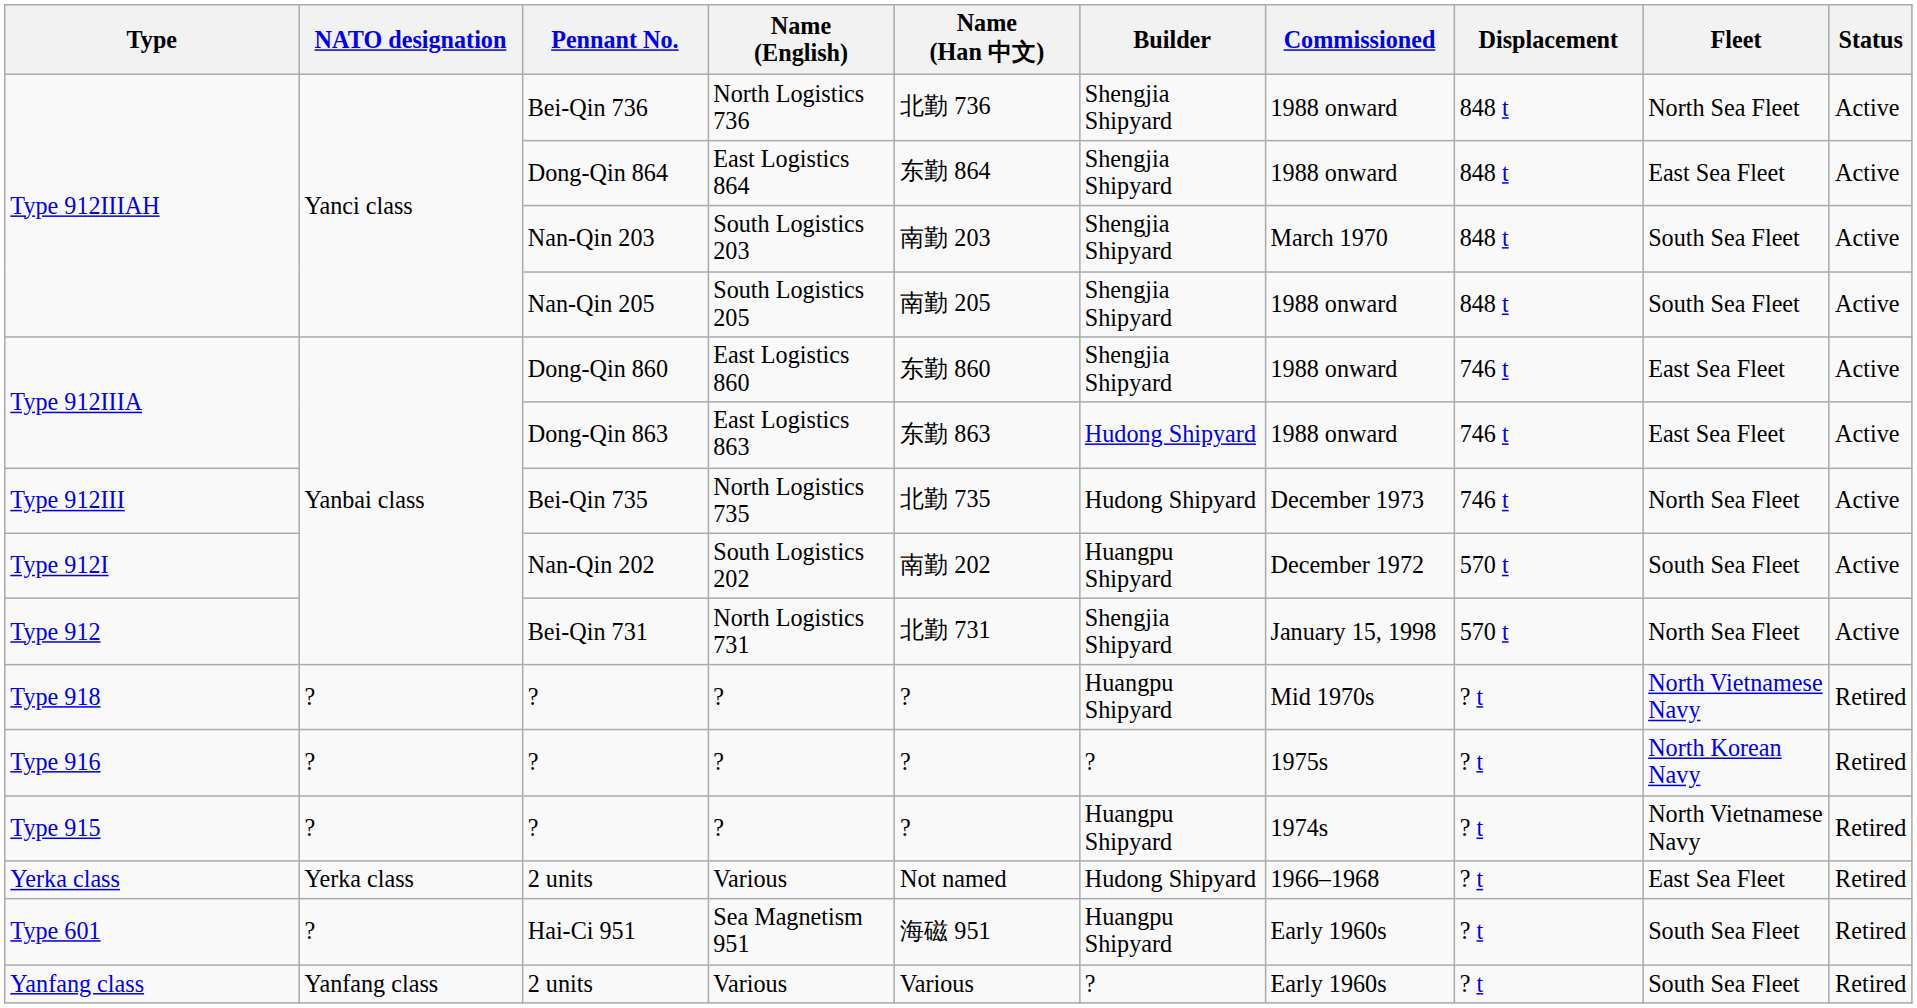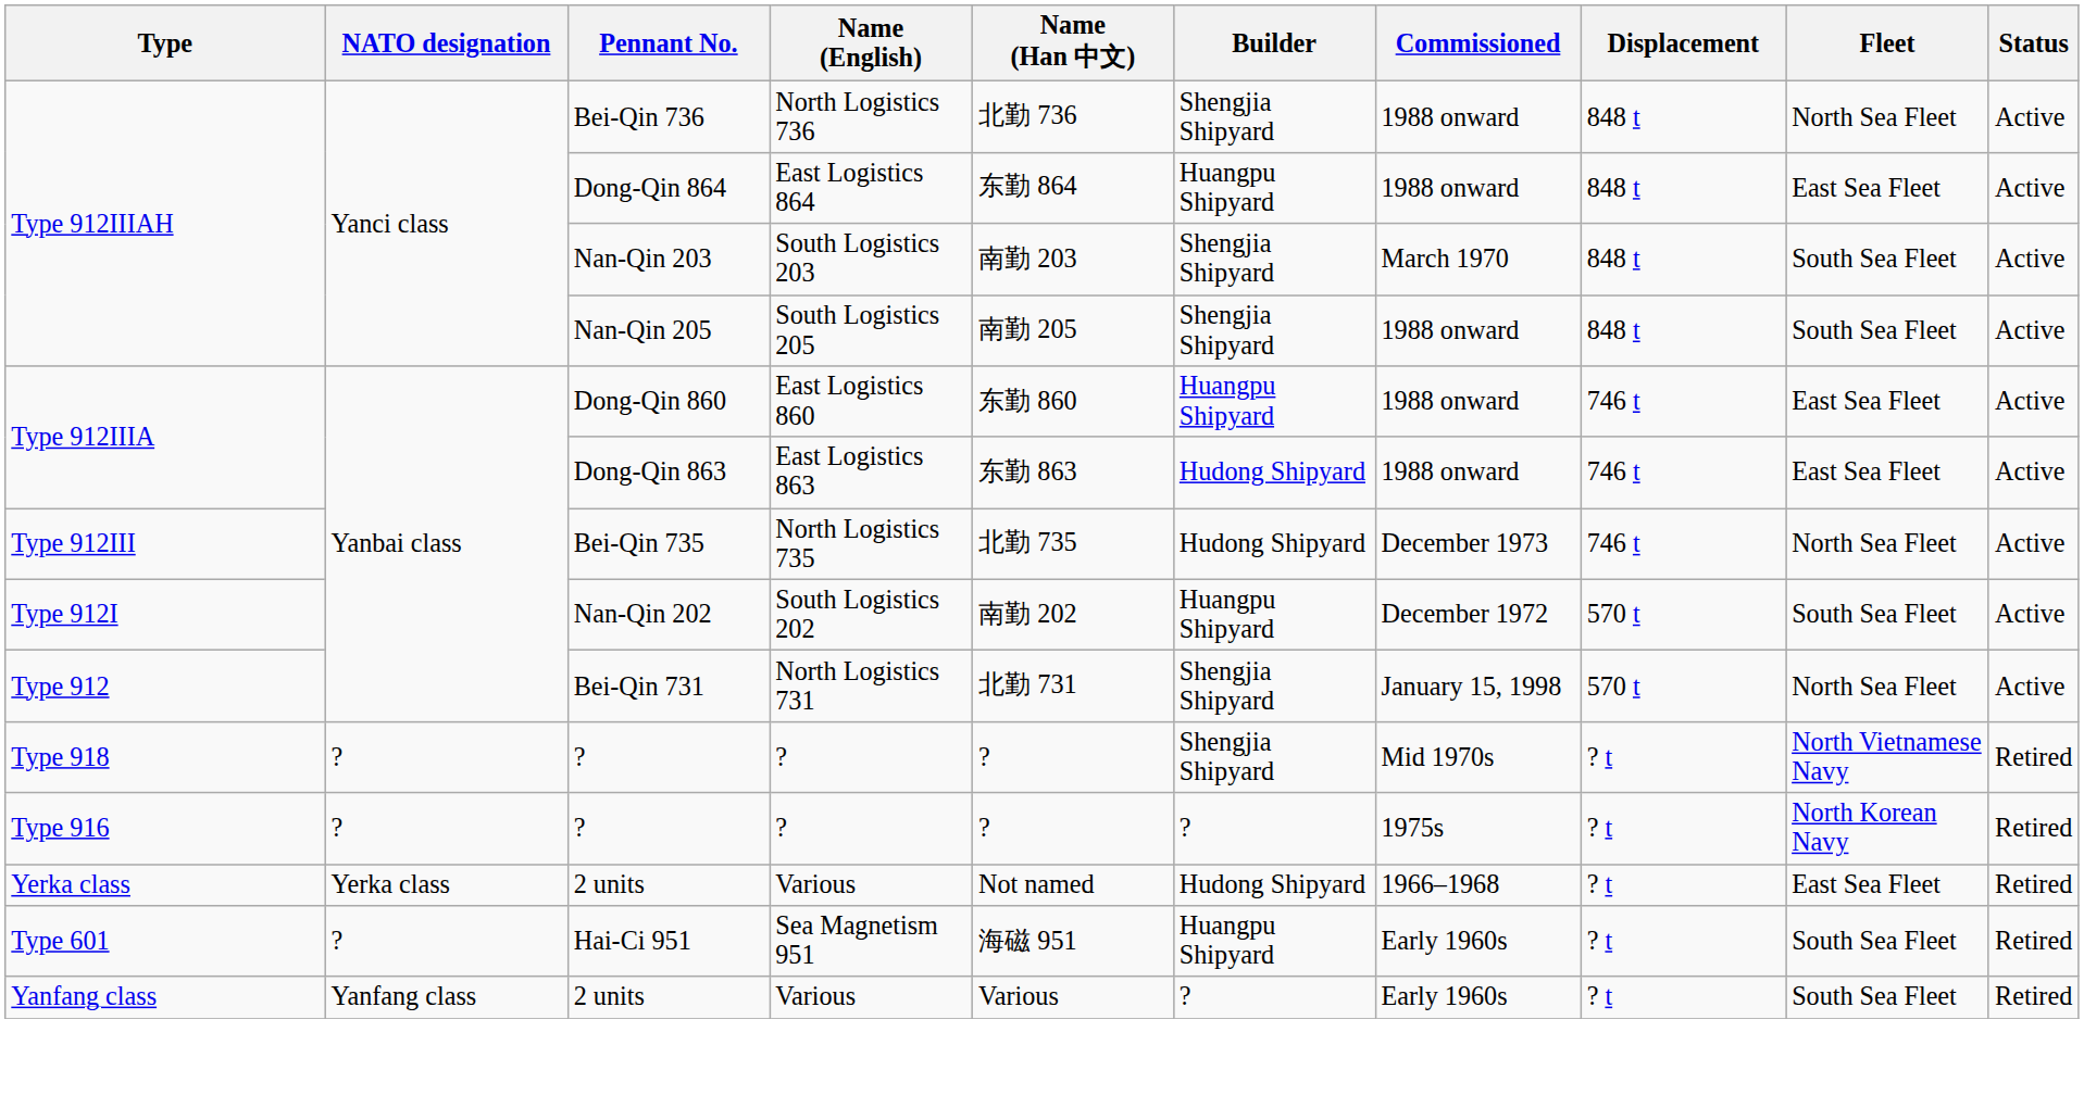 <table class="wikitable sortable"  style="margin:auto; width:100%;">
 <tr>
 <th style="text-align:center; width:16%;">Type</th>
 <th style="text-align:center; width:12%;"><a href='#'>NATO designation</a></th>
 <th style="text-align:center; width:10%;"><a href='#'>Pennant No.</a></th>
 <th style="text-align:center; width:10%;">Name<br>(English)</th>
 <th style="text-align:center; width:10%;">Name<br>(Han 中文)</th>
 <th style="text-align:center; width:10%;">Builder</th>
 <th style="text-align:center; width:10%;"><a href='#'>Commissioned</a></th>
 <th style="text-align:center; width:10%;">Displacement</th>
 <th style="text-align:center; width:10%;">Fleet</th>
 <th style="text-align:center; width:10%;">Status</th>
 </tr>
 <tr>
 <td rowspan="4"><a href='#'>Type 912IIIAH</a></td>
 <td rowspan="4">Yanci class</td>
 <td>Bei-Qin 736</td>
 <td>North Logistics 736</td>
 <td>北勤 736</td>
 <td>Shengjia Shipyard</td>
 <td>1988 onward</td>
 <td>848 <a href='#'>t</a></td>
 <td>North Sea Fleet</td>
 <td><span>Active</span></td>
 </tr>
 <tr>
 <td>Dong-Qin 864</td>
 <td>East Logistics 864</td>
 <td>东勤 864</td>
-<td>Shengjia Shipyard</td>
+<td>Huangpu Shipyard</td>
 <td>1988 onward</td>
 <td>848 <a href='#'>t</a></td>
 <td>East Sea Fleet</td>
 <td><span>Active</span></td>
 </tr>
 <tr>
 <td>Nan-Qin 203</td>
 <td>South Logistics 203</td>
 <td>南勤 203</td>
 <td>Shengjia Shipyard</td>
 <td>March 1970</td>
 <td>848 <a href='#'>t</a></td>
 <td>South Sea Fleet</td>
 <td><span>Active</span></td>
 </tr>
 <tr>
 <td>Nan-Qin 205</td>
 <td>South Logistics 205</td>
 <td>南勤 205</td>
 <td>Shengjia Shipyard</td>
 <td>1988 onward</td>
 <td>848 <a href='#'>t</a></td>
 <td>South Sea Fleet</td>
 <td><span>Active</span></td>
 </tr>
 <tr>
 <td rowspan="2"><a href='#'>Type 912IIIA</a></td>
 <td rowspan="5">Yanbai class</td>
 <td>Dong-Qin 860</td>
 <td>East Logistics 860</td>
 <td>东勤 860</td>
-<td>Shengjia Shipyard</td>
+<td><a href='#'>Huangpu Shipyard</a></td>
 <td>1988 onward</td>
 <td>746 <a href='#'>t</a></td>
 <td>East Sea Fleet</td>
 <td><span>Active</span></td>
 </tr>
 <tr>
 <td>Dong-Qin 863</td>
 <td>East Logistics 863</td>
 <td>东勤 863</td>
 <td><a href='#'>Hudong Shipyard</a></td>
 <td>1988 onward</td>
 <td>746 <a href='#'>t</a></td>
 <td>East Sea Fleet</td>
 <td><span>Active</span></td>
 </tr>
 <tr>
 <td><a href='#'>Type 912III</a></td>
 <td>Bei-Qin 735</td>
 <td>North Logistics 735</td>
 <td>北勤 735</td>
 <td>Hudong Shipyard</td>
 <td>December 1973</td>
 <td>746 <a href='#'>t</a></td>
 <td>North Sea Fleet</td>
 <td><span>Active</span></td>
 </tr>
 <tr>
 <td><a href='#'>Type 912I</a></td>
 <td>Nan-Qin 202</td>
 <td>South Logistics 202</td>
 <td>南勤 202</td>
 <td>Huangpu Shipyard</td>
 <td>December 1972</td>
 <td>570 <a href='#'>t</a></td>
 <td>South Sea Fleet</td>
 <td><span>Active</span></td>
 </tr>
 <tr>
 <td><a href='#'>Type 912</a></td>
 <td>Bei-Qin 731</td>
 <td>North Logistics 731</td>
 <td>北勤 731</td>
 <td>Shengjia Shipyard</td>
 <td>January 15, 1998</td>
 <td>570 <a href='#'>t</a></td>
 <td>North Sea Fleet</td>
 <td><span>Active</span></td>
 </tr>
 <tr>
 <td><a href='#'>Type 918</a></td>
 <td>?</td>
 <td>?</td>
 <td>?</td>
 <td>?</td>
-<td>Huangpu Shipyard</td>
+<td>Shengjia Shipyard</td>
 <td>Mid 1970s</td>
 <td>? <a href='#'>t</a></td>
 <td><a href='#'>North Vietnamese Navy</a></td>
 <td><span>Retired</span></td>
 </tr>
 <tr>
 <td><a href='#'>Type 916</a></td>
 <td>?</td>
 <td>?</td>
 <td>?</td>
 <td>?</td>
 <td>?</td>
 <td>1975s</td>
 <td>? <a href='#'>t</a></td>
 <td><a href='#'>North Korean Navy</a></td>
-<td><span>Retired</span></td>
-</tr>
-<tr>
-<td><a href='#'>Type 915</a></td>
-<td>?</td>
-<td>?</td>
-<td>?</td>
-<td>?</td>
-<td>Huangpu Shipyard</td>
-<td>1974s</td>
-<td>? <a href='#'>t</a></td>
-<td>North Vietnamese Navy</td>
 <td><span>Retired</span></td>
 </tr>
 <tr>
 <td><a href='#'>Yerka class</a></td>
 <td>Yerka class</td>
 <td>2 units</td>
 <td>Various</td>
 <td>Not named</td>
 <td>Hudong Shipyard</td>
 <td>1966–1968</td>
 <td>? <a href='#'>t</a></td>
 <td>East Sea Fleet</td>
 <td><span>Retired</span></td>
 </tr>
 <tr>
 <td><a href='#'>Type 601</a></td>
 <td>?</td>
 <td>Hai-Ci 951</td>
 <td>Sea Magnetism 951</td>
 <td>海磁 951</td>
 <td>Huangpu Shipyard</td>
 <td>Early 1960s</td>
 <td>? <a href='#'>t</a></td>
 <td>South Sea Fleet</td>
 <td><span>Retired</span></td>
 </tr>
 <tr>
 <td><a href='#'>Yanfang class</a></td>
 <td>Yanfang class</td>
 <td>2 units</td>
 <td>Various</td>
 <td>Various</td>
 <td>?</td>
 <td>Early 1960s</td>
 <td>? <a href='#'>t</a></td>
 <td>South Sea Fleet</td>
 <td><span>Retired</span></td>
 </tr>
 </table>
